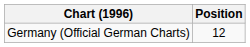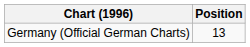 <table class="wikitable sortable plainrowheaders" style="text-align:center">
 <tr>
 <th scope="col">Chart (1996)</th>
 <th scope="col">Position</th>
 </tr>
 <tr>
 <td align="left">Germany (Official German Charts)</td>
-<td align="center">12</td>
+<td align="center">13</td>
 </tr>
 </table>
